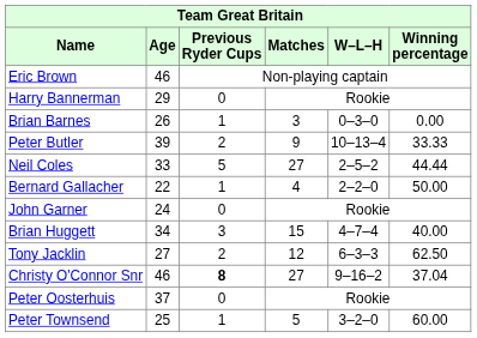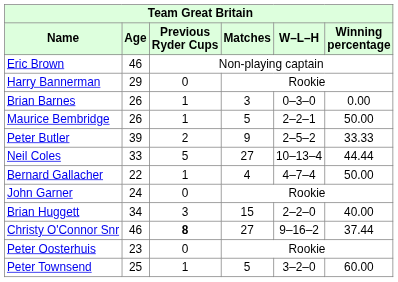 <table border="1" cellpadding="3" style="border-collapse: collapse;text-align:center">
 <tr style="background:#dfd;">
 <td colspan="6"> <strong>Team Great Britain</strong></td>
 </tr>
 <tr style="background:#dfd;">
 <th>Name</th>
 <th>Age</th>
 <th>Previous<br>Ryder Cups</th>
 <th>Matches</th>
 <th>W–L–H</th>
 <th>Winning<br>percentage</th>
 </tr>
 <tr>
 <td align=left> <a href='#'>Eric Brown</a></td>
 <td>46</td>
 <td colspan="4">Non-playing captain</td>
 </tr>
 <tr>
 <td align=left> <a href='#'>Harry Bannerman</a></td>
 <td>29</td>
 <td>0</td>
 <td colspan="3">Rookie</td>
 </tr>
 <tr>
 <td align=left> <a href='#'>Brian Barnes</a></td>
 <td>26</td>
 <td>1</td>
 <td>3</td>
 <td>0–3–0</td>
 <td>0.00</td>
 </tr>
 <tr>
+<td align=left> <a href='#'>Maurice Bembridge</a></td>
+<td>26</td>
+<td>1</td>
+<td>5</td>
+<td>2–2–1</td>
+<td>50.00</td>
+</tr>
+<tr>
 <td align=left> <a href='#'>Peter Butler</a></td>
 <td>39</td>
 <td>2</td>
 <td>9</td>
-<td>10–13–4</td>
+<td>2–5–2</td>
 <td>33.33</td>
 </tr>
 <tr>
 <td align=left> <a href='#'>Neil Coles</a></td>
 <td>33</td>
 <td>5</td>
 <td>27</td>
-<td>2–5–2</td>
+<td>10–13–4</td>
 <td>44.44</td>
 </tr>
 <tr>
 <td align=left> <a href='#'>Bernard Gallacher</a></td>
 <td>22</td>
 <td>1</td>
 <td>4</td>
-<td>2–2–0</td>
+<td>4–7–4</td>
 <td>50.00</td>
 </tr>
 <tr>
 <td align=left> <a href='#'>John Garner</a></td>
 <td>24</td>
 <td>0</td>
 <td colspan="3">Rookie</td>
 </tr>
 <tr>
 <td align=left> <a href='#'>Brian Huggett</a></td>
 <td>34</td>
 <td>3</td>
 <td>15</td>
-<td>4–7–4</td>
+<td>2–2–0</td>
 <td>40.00</td>
-</tr>
-<tr>
-<td align=left> <a href='#'>Tony Jacklin</a></td>
-<td>27</td>
-<td>2</td>
-<td>12</td>
-<td>6–3–3</td>
-<td>62.50</td>
 </tr>
 <tr>
 <td align=left> <a href='#'>Christy O'Connor Snr</a></td>
 <td>46</td>
 <td><strong>8</strong></td>
 <td>27</td>
 <td>9–16–2</td>
-<td>37.04</td>
+<td>37.44</td>
 </tr>
 <tr>
 <td align=left> <a href='#'>Peter Oosterhuis</a></td>
-<td>37</td>
+<td>23</td>
 <td>0</td>
 <td colspan="3">Rookie</td>
 </tr>
 <tr>
 <td align=left> <a href='#'>Peter Townsend</a></td>
 <td>25</td>
 <td>1</td>
 <td>5</td>
 <td>3–2–0</td>
 <td>60.00</td>
 </tr>
 </table>
